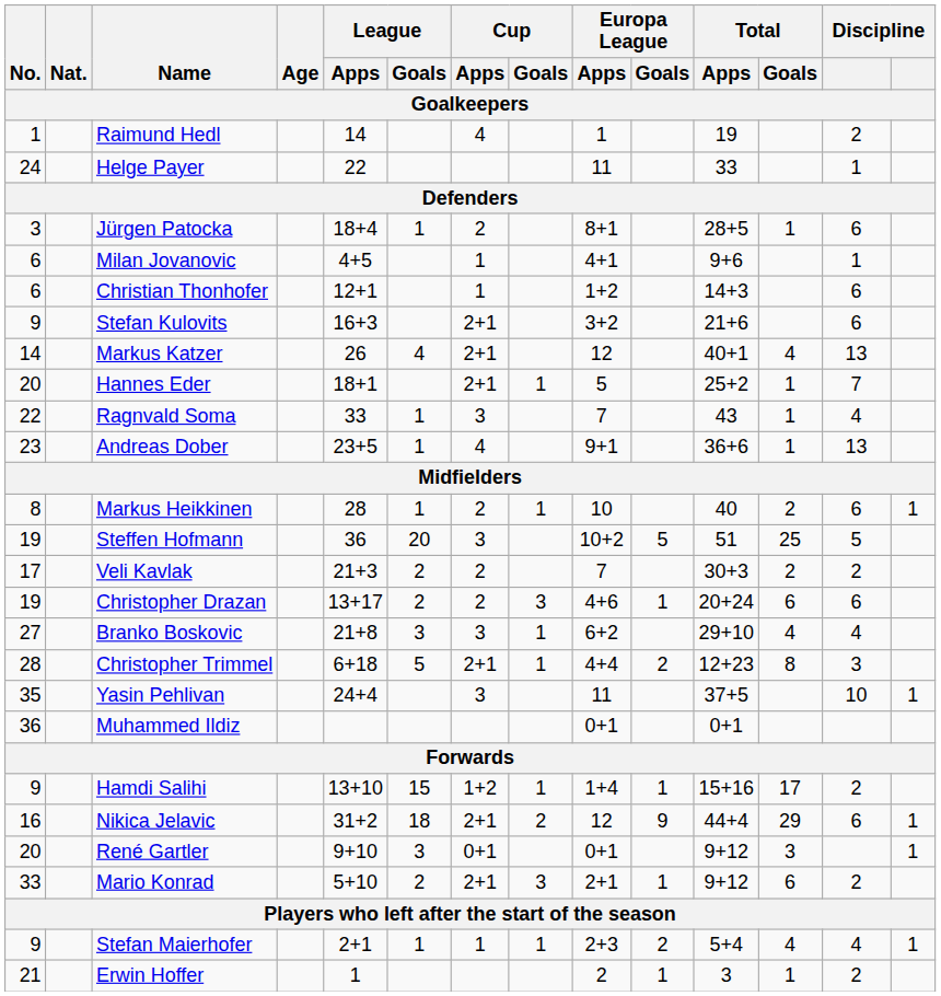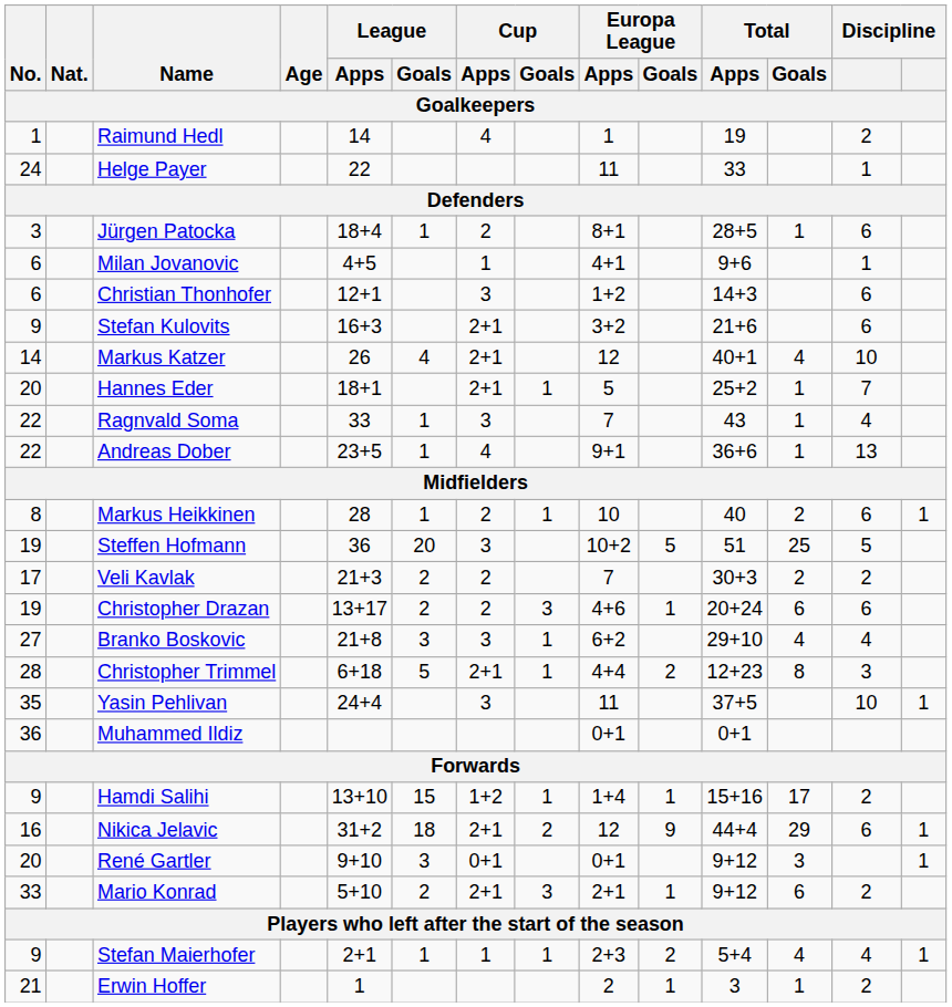 <table class="wikitable" style="text-align:center">
 <tr>
 <th rowspan="2" valign="bottom">No.</th>
 <th rowspan="2" valign="bottom">Nat.</th>
 <th rowspan="2" valign="bottom">Name</th>
 <th rowspan="2" valign="bottom">Age</th>
 <th colspan="2" width="85">League</th>
 <th colspan="2" width="85">Cup</th>
 <th colspan="2" width="85">Europa League</th>
 <th colspan="2" width="85">Total</th>
 <th colspan="2" width="85">Discipline</th>
 </tr>
 <tr>
 <th>Apps</th>
 <th>Goals</th>
 <th>Apps</th>
 <th>Goals</th>
 <th>Apps</th>
 <th>Goals</th>
 <th>Apps</th>
 <th>Goals</th>
 <th></th>
 <th></th>
 </tr>
 <tr>
 <th colspan=20>Goalkeepers</th>
 </tr>
 <tr>
 <td align="right">1</td>
 <td></td>
 <td align="left"><a href='#'>Raimund Hedl</a></td>
 <td></td>
 <td>14</td>
 <td></td>
 <td>4</td>
 <td></td>
 <td>1</td>
 <td></td>
 <td>19</td>
 <td></td>
 <td>2</td>
 <td></td>
 </tr>
 <tr>
 <td align="right">24</td>
 <td></td>
 <td align="left"><a href='#'>Helge Payer</a></td>
 <td></td>
 <td>22</td>
 <td></td>
 <td></td>
 <td></td>
 <td>11</td>
 <td></td>
 <td>33</td>
 <td></td>
 <td>1</td>
 <td></td>
 </tr>
 <tr>
 <th colspan=20>Defenders</th>
 </tr>
 <tr>
 <td align="right">3</td>
 <td></td>
 <td align="left"><a href='#'>Jürgen Patocka</a></td>
 <td></td>
 <td>18+4</td>
 <td>1</td>
 <td>2</td>
 <td></td>
 <td>8+1</td>
 <td></td>
 <td>28+5</td>
 <td>1</td>
 <td>6</td>
 <td></td>
 </tr>
 <tr>
 <td align="right">6</td>
 <td></td>
 <td align="left"><a href='#'>Milan Jovanovic</a></td>
 <td></td>
 <td>4+5</td>
 <td></td>
 <td>1</td>
 <td></td>
 <td>4+1</td>
 <td></td>
 <td>9+6</td>
 <td></td>
 <td>1</td>
 <td></td>
 </tr>
 <tr>
 <td align="right">6</td>
 <td></td>
 <td align="left"><a href='#'>Christian Thonhofer</a></td>
 <td></td>
 <td>12+1</td>
 <td></td>
-<td>1</td>
+<td>3</td>
 <td></td>
 <td>1+2</td>
 <td></td>
 <td>14+3</td>
 <td></td>
 <td>6</td>
 <td></td>
 </tr>
 <tr>
 <td align="right">9</td>
 <td></td>
 <td align="left"><a href='#'>Stefan Kulovits</a></td>
 <td></td>
 <td>16+3</td>
 <td></td>
 <td>2+1</td>
 <td></td>
 <td>3+2</td>
 <td></td>
 <td>21+6</td>
 <td></td>
 <td>6</td>
 <td></td>
 </tr>
 <tr>
 <td align="right">14</td>
 <td></td>
 <td align="left"><a href='#'>Markus Katzer</a></td>
 <td></td>
 <td>26</td>
 <td>4</td>
 <td>2+1</td>
 <td></td>
 <td>12</td>
 <td></td>
 <td>40+1</td>
 <td>4</td>
-<td>13</td>
+<td>10</td>
 <td></td>
 </tr>
 <tr>
 <td align="right">20</td>
 <td></td>
 <td align="left"><a href='#'>Hannes Eder</a></td>
 <td></td>
 <td>18+1</td>
 <td></td>
 <td>2+1</td>
 <td>1</td>
 <td>5</td>
 <td></td>
 <td>25+2</td>
 <td>1</td>
 <td>7</td>
 <td></td>
 </tr>
 <tr>
 <td align="right">22</td>
 <td></td>
 <td align="left"><a href='#'>Ragnvald Soma</a></td>
 <td></td>
 <td>33</td>
 <td>1</td>
 <td>3</td>
 <td></td>
 <td>7</td>
 <td></td>
 <td>43</td>
 <td>1</td>
 <td>4</td>
 <td></td>
 </tr>
 <tr>
-<td align="right">23</td>
+<td align="right">22</td>
 <td></td>
 <td align="left"><a href='#'>Andreas Dober</a></td>
 <td></td>
 <td>23+5</td>
 <td>1</td>
 <td>4</td>
 <td></td>
 <td>9+1</td>
 <td></td>
 <td>36+6</td>
 <td>1</td>
 <td>13</td>
 <td></td>
 </tr>
 <tr>
 <th colspan=20>Midfielders</th>
 </tr>
 <tr>
 <td align="right">8</td>
 <td></td>
 <td align="left"><a href='#'>Markus Heikkinen</a></td>
 <td></td>
 <td>28</td>
 <td>1</td>
 <td>2</td>
 <td>1</td>
 <td>10</td>
 <td></td>
 <td>40</td>
 <td>2</td>
 <td>6</td>
 <td>1</td>
 </tr>
 <tr>
 <td align="right">19</td>
 <td></td>
 <td align="left"><a href='#'>Steffen Hofmann</a></td>
 <td></td>
 <td>36</td>
 <td>20</td>
 <td>3</td>
 <td></td>
 <td>10+2</td>
 <td>5</td>
 <td>51</td>
 <td>25</td>
 <td>5</td>
 <td></td>
 </tr>
 <tr>
 <td align="right">17</td>
 <td></td>
 <td align="left"><a href='#'>Veli Kavlak</a></td>
 <td></td>
 <td>21+3</td>
 <td>2</td>
 <td>2</td>
 <td></td>
 <td>7</td>
 <td></td>
 <td>30+3</td>
 <td>2</td>
 <td>2</td>
 <td></td>
 </tr>
 <tr>
 <td align="right">19</td>
 <td></td>
 <td align="left"><a href='#'>Christopher Drazan</a></td>
 <td></td>
 <td>13+17</td>
 <td>2</td>
 <td>2</td>
 <td>3</td>
 <td>4+6</td>
 <td>1</td>
 <td>20+24</td>
 <td>6</td>
 <td>6</td>
 <td></td>
 </tr>
 <tr>
 <td align="right">27</td>
 <td></td>
 <td align="left"><a href='#'>Branko Boskovic</a></td>
 <td></td>
 <td>21+8</td>
 <td>3</td>
 <td>3</td>
 <td>1</td>
 <td>6+2</td>
 <td></td>
 <td>29+10</td>
 <td>4</td>
 <td>4</td>
 <td></td>
 </tr>
 <tr>
 <td align="right">28</td>
 <td></td>
 <td align="left"><a href='#'>Christopher Trimmel</a></td>
 <td></td>
 <td>6+18</td>
 <td>5</td>
 <td>2+1</td>
 <td>1</td>
 <td>4+4</td>
 <td>2</td>
 <td>12+23</td>
 <td>8</td>
 <td>3</td>
 <td></td>
 </tr>
 <tr>
 <td align="right">35</td>
 <td></td>
 <td align="left"><a href='#'>Yasin Pehlivan</a></td>
 <td></td>
 <td>24+4</td>
 <td></td>
 <td>3</td>
 <td></td>
 <td>11</td>
 <td></td>
 <td>37+5</td>
 <td></td>
 <td>10</td>
 <td>1</td>
 </tr>
 <tr>
 <td align="right">36</td>
 <td></td>
 <td align="left"><a href='#'>Muhammed Ildiz</a></td>
 <td></td>
 <td></td>
 <td></td>
 <td></td>
 <td></td>
 <td>0+1</td>
 <td></td>
 <td>0+1</td>
 <td></td>
 <td></td>
 <td></td>
 </tr>
 <tr>
 <th colspan=20>Forwards</th>
 </tr>
 <tr>
 <td align="right">9</td>
 <td></td>
 <td align="left"><a href='#'>Hamdi Salihi</a></td>
 <td></td>
 <td>13+10</td>
 <td>15</td>
 <td>1+2</td>
 <td>1</td>
 <td>1+4</td>
 <td>1</td>
 <td>15+16</td>
 <td>17</td>
 <td>2</td>
 <td></td>
 </tr>
 <tr>
 <td align="right">16</td>
 <td></td>
 <td align="left"><a href='#'>Nikica Jelavic</a></td>
 <td></td>
 <td>31+2</td>
 <td>18</td>
 <td>2+1</td>
 <td>2</td>
 <td>12</td>
 <td>9</td>
 <td>44+4</td>
 <td>29</td>
 <td>6</td>
 <td>1</td>
 </tr>
 <tr>
 <td align="right">20</td>
 <td></td>
 <td align="left"><a href='#'>René Gartler</a></td>
 <td></td>
 <td>9+10</td>
 <td>3</td>
 <td>0+1</td>
 <td></td>
 <td>0+1</td>
 <td></td>
 <td>9+12</td>
 <td>3</td>
 <td></td>
 <td>1</td>
 </tr>
 <tr>
 <td align="right">33</td>
 <td></td>
 <td align="left"><a href='#'>Mario Konrad</a></td>
 <td></td>
 <td>5+10</td>
 <td>2</td>
 <td>2+1</td>
 <td>3</td>
 <td>2+1</td>
 <td>1</td>
 <td>9+12</td>
 <td>6</td>
 <td>2</td>
 <td></td>
 </tr>
 <tr>
 <th colspan=20>Players who left after the start of the season</th>
 </tr>
 <tr>
 <td align="right">9</td>
 <td></td>
 <td align="left"><a href='#'>Stefan Maierhofer</a></td>
 <td></td>
 <td>2+1</td>
 <td>1</td>
 <td>1</td>
 <td>1</td>
 <td>2+3</td>
 <td>2</td>
 <td>5+4</td>
 <td>4</td>
 <td>4</td>
 <td>1</td>
 </tr>
 <tr>
 <td align="right">21</td>
 <td></td>
 <td align="left"><a href='#'>Erwin Hoffer</a></td>
 <td></td>
 <td>1</td>
 <td></td>
 <td></td>
 <td></td>
 <td>2</td>
 <td>1</td>
 <td>3</td>
 <td>1</td>
 <td>2</td>
 <td></td>
 </tr>
 </table>
